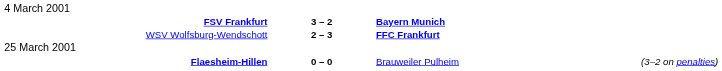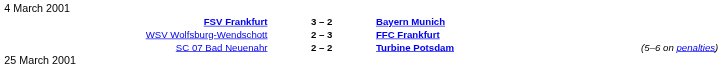 <table width=100% cellspacing=1>
 <tr>
 <th width=25%></th>
 <th width=10%></th>
 <th width=25%></th>
 <th></th>
 </tr>
 <tr>
 <td>4 March 2001</td>
 </tr>
 <tr style=font-size:90%>
 <td align=right><strong><a href='#'>FSV Frankfurt</a></strong></td>
 <td align=center><strong>3 – 2</strong></td>
 <td><strong><a href='#'>Bayern Munich</a></strong></td>
 </tr>
 <tr style=font-size:90%>
 <td align=right><a href='#'>WSV Wolfsburg-Wendschott</a></td>
 <td align=center><strong>2 – 3</strong></td>
 <td><strong><a href='#'>FFC Frankfurt</a></strong></td>
 </tr>
+<tr style=font-size:90%>
+<td align=right><a href='#'>SC 07 Bad Neuenahr</a></td>
+<td align=center><strong>2 – 2</strong></td>
+<td><strong><a href='#'>Turbine Potsdam</a></strong></td>
+<td><em>(5–6 on <a href='#'>penalties</a>)</em></td>
+</tr>
 <tr>
 <td>25 March 2001</td>
 </tr>
-<tr style=font-size:90%>
-<td align=right><strong><a href='#'>Flaesheim-Hillen</a></strong></td>
-<td align=center><strong>0 – 0</strong></td>
-<td><a href='#'>Brauweiler Pulheim</a></td>
-<td><em>(3–2 on <a href='#'>penalties</a>)</em></td>
-</tr>
 </table>
